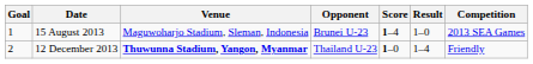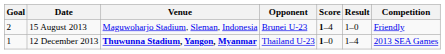 <table class="wikitable" style="font-size:90%">
 <tr>
 <th>Goal</th>
 <th>Date</th>
 <th>Venue</th>
 <th>Opponent</th>
 <th>Score</th>
 <th>Result</th>
 <th>Competition</th>
 </tr>
 <tr>
-<td>1</td>
+<td>2</td>
 <td>15 August 2013</td>
 <td><a href='#'>Maguwoharjo Stadium</a>, <a href='#'>Sleman</a>, <a href='#'>Indonesia</a></td>
 <td> <a href='#'>Brunei U-23</a></td>
 <td><strong>1</strong>–4</td>
 <td>1–0</td>
-<td><a href='#'>2013 SEA Games</a></td>
+<td><a href='#'>Friendly</a></td>
 </tr>
 <tr>
-<td>2</td>
+<td>1</td>
 <td>12 December 2013</td>
 <td><strong><a href='#'>Thuwunna Stadium</a>, <a href='#'>Yangon</a>, <a href='#'>Myanmar</a></strong></td>
 <td> <a href='#'>Thailand U-23</a></td>
 <td><strong>1</strong>–0</td>
 <td>1–4</td>
-<td><a href='#'>Friendly</a></td>
+<td><a href='#'>2013 SEA Games</a></td>
 </tr>
 </table>
